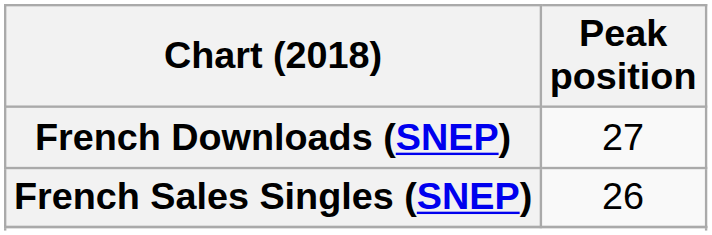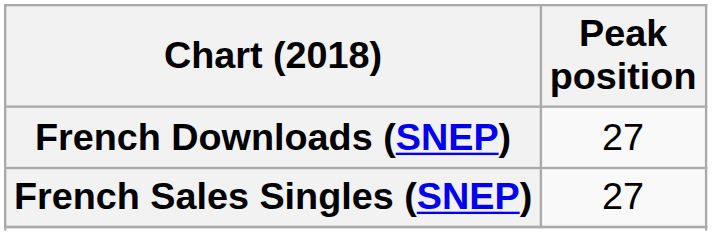 <table class="wikitable plainrowheaders sortable" style="text-align:center">
 <tr>
 <th scope="col">Chart (2018)</th>
 <th scope="col">Peak<br>position</th>
 </tr>
 <tr>
 <th scope="row">French Downloads (<a href='#'>SNEP</a>)</th>
 <td>27</td>
 </tr>
 <tr>
 <th scope="row">French Sales Singles (<a href='#'>SNEP</a>)</th>
-<td>26</td>
+<td>27</td>
 </tr>
 <tr>
 </tr>
 <tr>
 </tr>
 <tr>
 </tr>
 </table>
